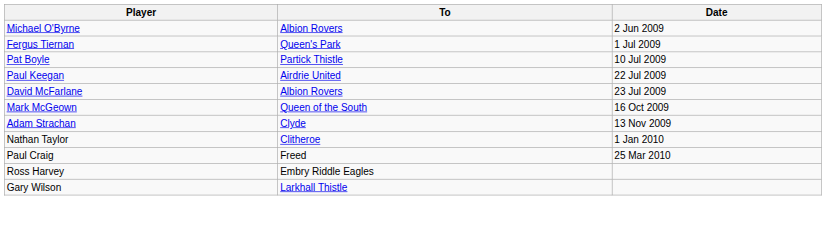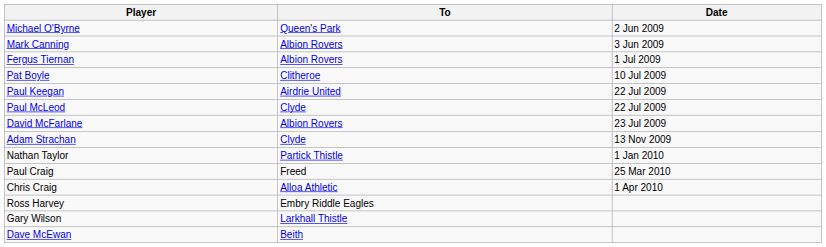 <table class="wikitable" style="text-align:center; font-size:95%;width:98%; text-align:left">
 <tr>
 <th><strong>Player</strong></th>
 <th><strong>To</strong></th>
 <th><strong>Date</strong></th>
 </tr>
 <tr>
 <td> <a href='#'>Michael O'Byrne</a></td>
-<td> <a href='#'>Albion Rovers</a></td>
+<td> <a href='#'>Queen's Park</a></td>
 <td>2 Jun 2009</td>
 </tr>
 <tr>
+<td> <a href='#'>Mark Canning</a></td>
+<td> <a href='#'>Albion Rovers</a></td>
+<td>3 Jun 2009</td>
+</tr>
+<tr>
 <td> <a href='#'>Fergus Tiernan</a></td>
-<td> <a href='#'>Queen's Park</a></td>
+<td> <a href='#'>Albion Rovers</a></td>
 <td>1 Jul 2009</td>
 </tr>
 <tr>
 <td> <a href='#'>Pat Boyle</a></td>
-<td> <a href='#'>Partick Thistle</a></td>
+<td> <a href='#'>Clitheroe</a></td>
 <td>10 Jul 2009</td>
 </tr>
 <tr>
 <td> <a href='#'>Paul Keegan</a></td>
 <td> <a href='#'>Airdrie United</a></td>
 <td>22 Jul 2009</td>
 </tr>
 <tr>
+<td> <a href='#'>Paul McLeod</a></td>
+<td> <a href='#'>Clyde</a></td>
+<td>22 Jul 2009</td>
+</tr>
+<tr>
 <td> <a href='#'>David McFarlane</a></td>
 <td> <a href='#'>Albion Rovers</a></td>
 <td>23 Jul 2009</td>
-</tr>
-<tr>
-<td> <a href='#'>Mark McGeown</a></td>
-<td> <a href='#'>Queen of the South</a></td>
-<td>16 Oct 2009</td>
 </tr>
 <tr>
 <td> <a href='#'>Adam Strachan</a></td>
 <td> <a href='#'>Clyde</a></td>
 <td>13 Nov 2009</td>
 </tr>
 <tr>
 <td> Nathan Taylor</td>
-<td> <a href='#'>Clitheroe</a></td>
+<td> <a href='#'>Partick Thistle</a></td>
 <td>1 Jan 2010</td>
 </tr>
 <tr>
 <td> Paul Craig</td>
 <td>Freed</td>
 <td>25 Mar 2010</td>
+</tr>
+<tr>
+<td> Chris Craig</td>
+<td> <a href='#'>Alloa Athletic</a></td>
+<td>1 Apr 2010</td>
 </tr>
 <tr>
 <td> Ross Harvey</td>
 <td> Embry Riddle Eagles</td>
 <td></td>
 </tr>
 <tr>
 <td> Gary Wilson</td>
 <td> <a href='#'>Larkhall Thistle</a></td>
 <td></td>
 </tr>
+<tr>
+<td> <a href='#'>Dave McEwan</a></td>
+<td> <a href='#'>Beith</a></td>
+<td></td>
+</tr>
 </table>
